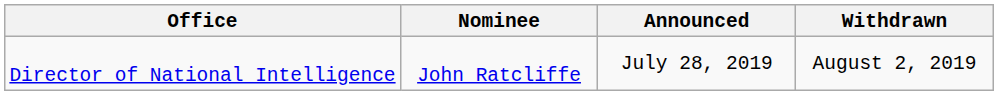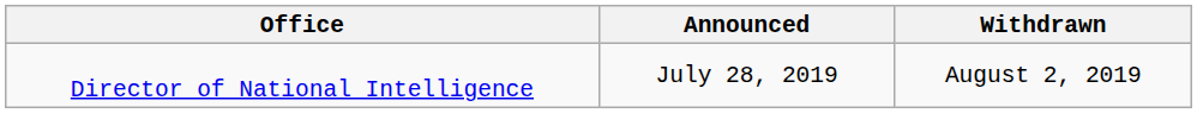 <table class="wikitable sortable" style="text-align:center">
 <tr>
 <th style="width:40%;">Office</th>
-<th style="width:20%;">Nominee</th>
 <th style="width:20%;">Announced</th>
 <th style="width:20%;">Withdrawn</th>
 </tr>
 <tr>
 <td><br><a href='#'>Director of National Intelligence</a></td>
-<td><br><a href='#'>John Ratcliffe</a></td>
 <td>July 28, 2019</td>
 <td>August 2, 2019</td>
 </tr>
 </table>
